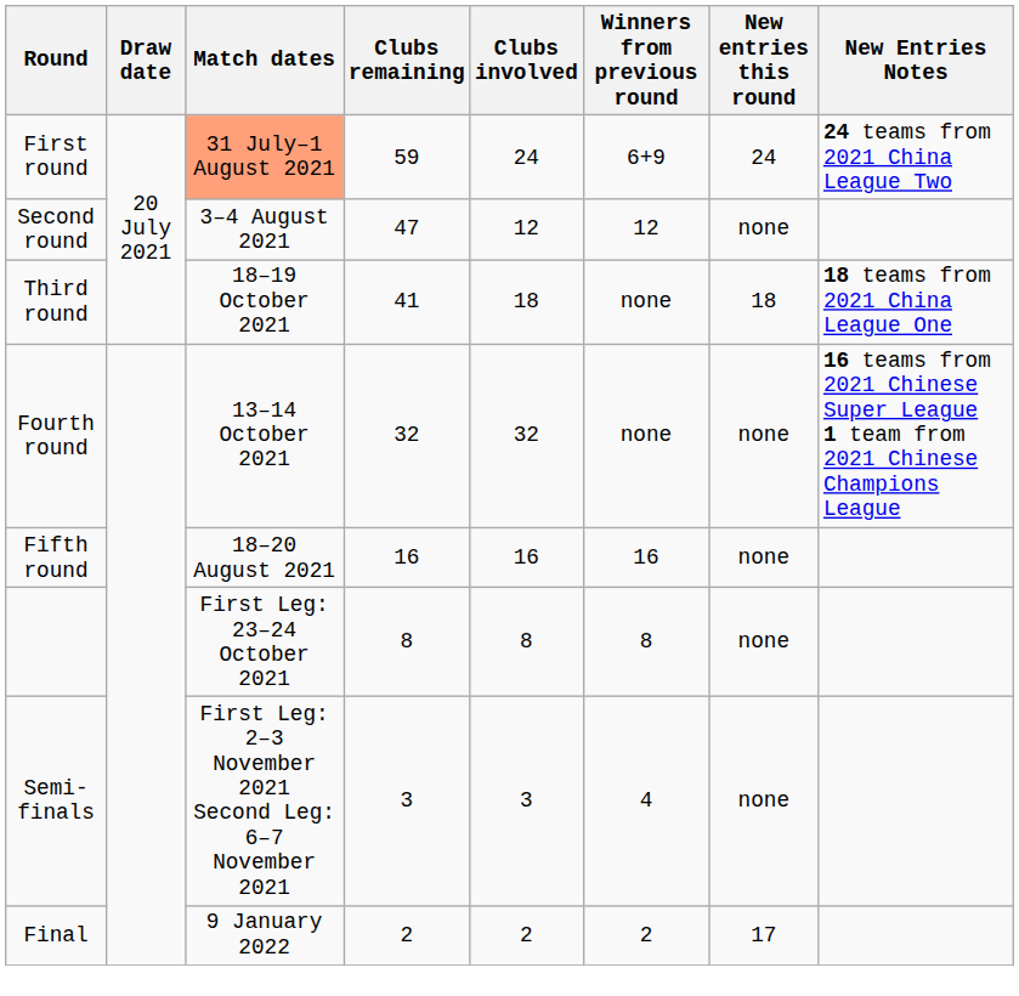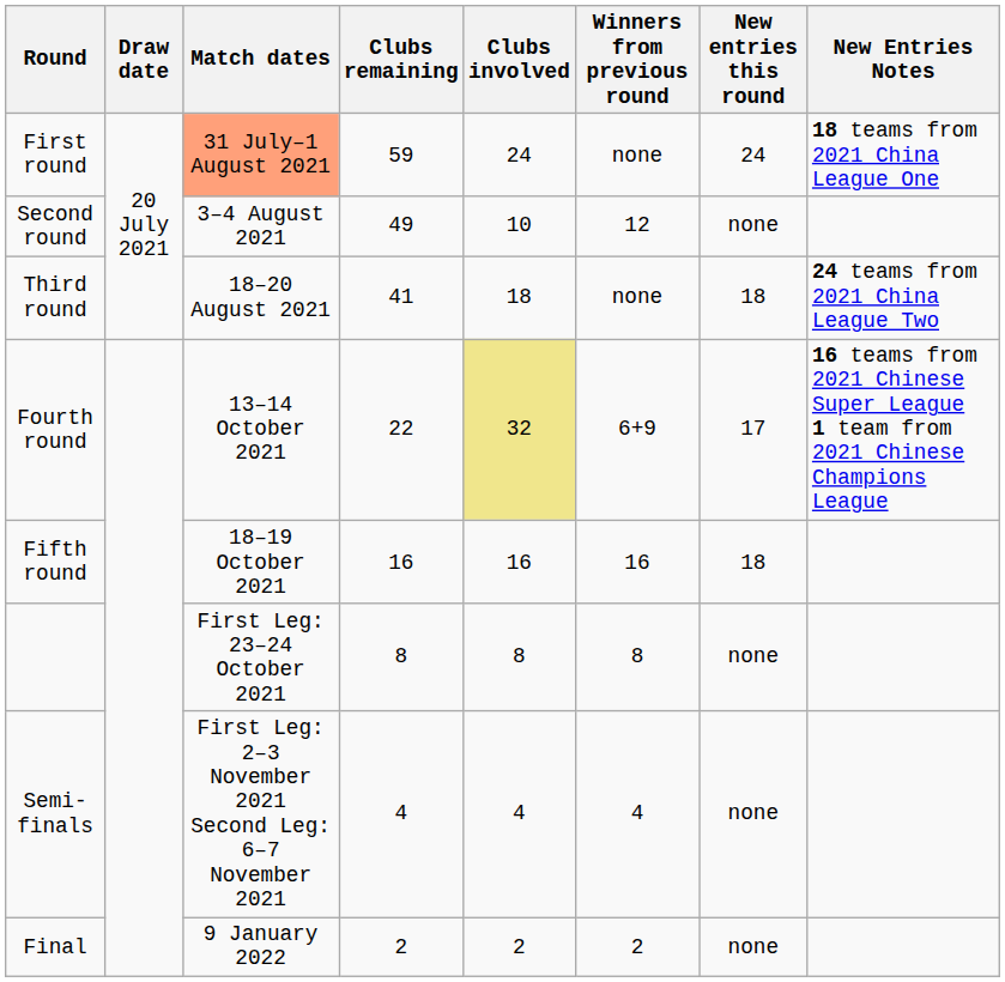 <table class="wikitable">
 <tr>
 <th>Round</th>
 <th>Draw date</th>
 <th>Match dates</th>
 <th>Clubs<br>remaining</th>
 <th>Clubs<br>involved</th>
 <th>Winners from<br>previous round</th>
 <th>New entries<br>this round</th>
 <th>New Entries Notes</th>
 </tr>
 <tr align=center>
 <td>First round</td>
 <td rowspan=3>20 July 2021</td>
 <td style="background: lightsalmon;">31 July–1 August 2021</td>
 <td>59</td>
 <td>24</td>
-<td>6+9</td>
+<td>none</td>
 <td>24</td>
-<td align=left><strong>24</strong> teams from <a href='#'>2021 China League Two</a></td>
+<td align=left><strong>18</strong> teams from <a href='#'>2021 China League One</a></td>
 </tr>
 <tr align=center>
 <td>Second round</td>
 <td>3–4 August 2021</td>
-<td>47</td>
-<td>12</td>
+<td>49</td>
+<td>10</td>
 <td>12</td>
 <td>none</td>
 <td align=left></td>
 </tr>
 <tr align=center>
 <td>Third round</td>
-<td>18–19 October 2021</td>
+<td>18–20 August 2021</td>
 <td>41</td>
 <td>18</td>
 <td>none</td>
 <td>18</td>
-<td align=left><strong>18</strong> teams from <a href='#'>2021 China League One</a></td>
+<td align=left><strong>24</strong> teams from <a href='#'>2021 China League Two</a></td>
 </tr>
 <tr align=center>
 <td>Fourth round</td>
 <td rowspan=5></td>
 <td>13–14 October 2021</td>
-<td>32</td>
-<td>32</td>
-<td>none</td>
-<td>none</td>
+<td>22</td>
+<td style="background: khaki;">32</td>
+<td>6+9</td>
+<td>17</td>
 <td align=left><strong>16</strong> teams from <a href='#'>2021 Chinese Super League</a><br><strong>1</strong> team from <a href='#'>2021 Chinese Champions League</a></td>
 </tr>
 <tr align=center>
 <td>Fifth round</td>
-<td>18–20 August 2021</td>
+<td>18–19 October 2021</td>
 <td>16</td>
 <td>16</td>
 <td>16</td>
-<td>none</td>
+<td>18</td>
 <td align=left></td>
 </tr>
 <tr align=center>
 <td></td>
 <td>First Leg: 23–24 October 2021<br></td>
 <td>8</td>
 <td>8</td>
 <td>8</td>
 <td>none</td>
 <td align=left></td>
 </tr>
 <tr align=center>
 <td>Semi-finals</td>
 <td>First Leg: 2–3 November 2021<br>Second Leg: 6–7 November 2021</td>
-<td>3</td>
-<td>3</td>
+<td>4</td>
+<td>4</td>
 <td>4</td>
 <td>none</td>
 <td align=left></td>
 </tr>
 <tr align=center>
 <td>Final</td>
 <td>9 January 2022</td>
 <td>2</td>
 <td>2</td>
 <td>2</td>
-<td>17</td>
+<td>none</td>
 <td align=left></td>
 </tr>
 </table>
